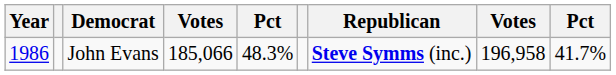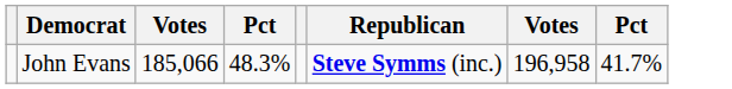 <table class="wikitable" style="margin:0.5em ; font-size:95%">
 <tr>
-<th>Year</th>
 <th></th>
 <th>Democrat</th>
 <th>Votes</th>
 <th>Pct</th>
 <th></th>
 <th>Republican</th>
 <th>Votes</th>
 <th>Pct</th>
 </tr>
 <tr>
-<td><a href='#'>1986</a></td>
 <td></td>
 <td>John Evans</td>
 <td>185,066</td>
 <td>48.3%</td>
 <td></td>
 <td><strong><a href='#'>Steve Symms</a></strong> (inc.)</td>
 <td>196,958</td>
 <td>41.7%</td>
 </tr>
 </table>
